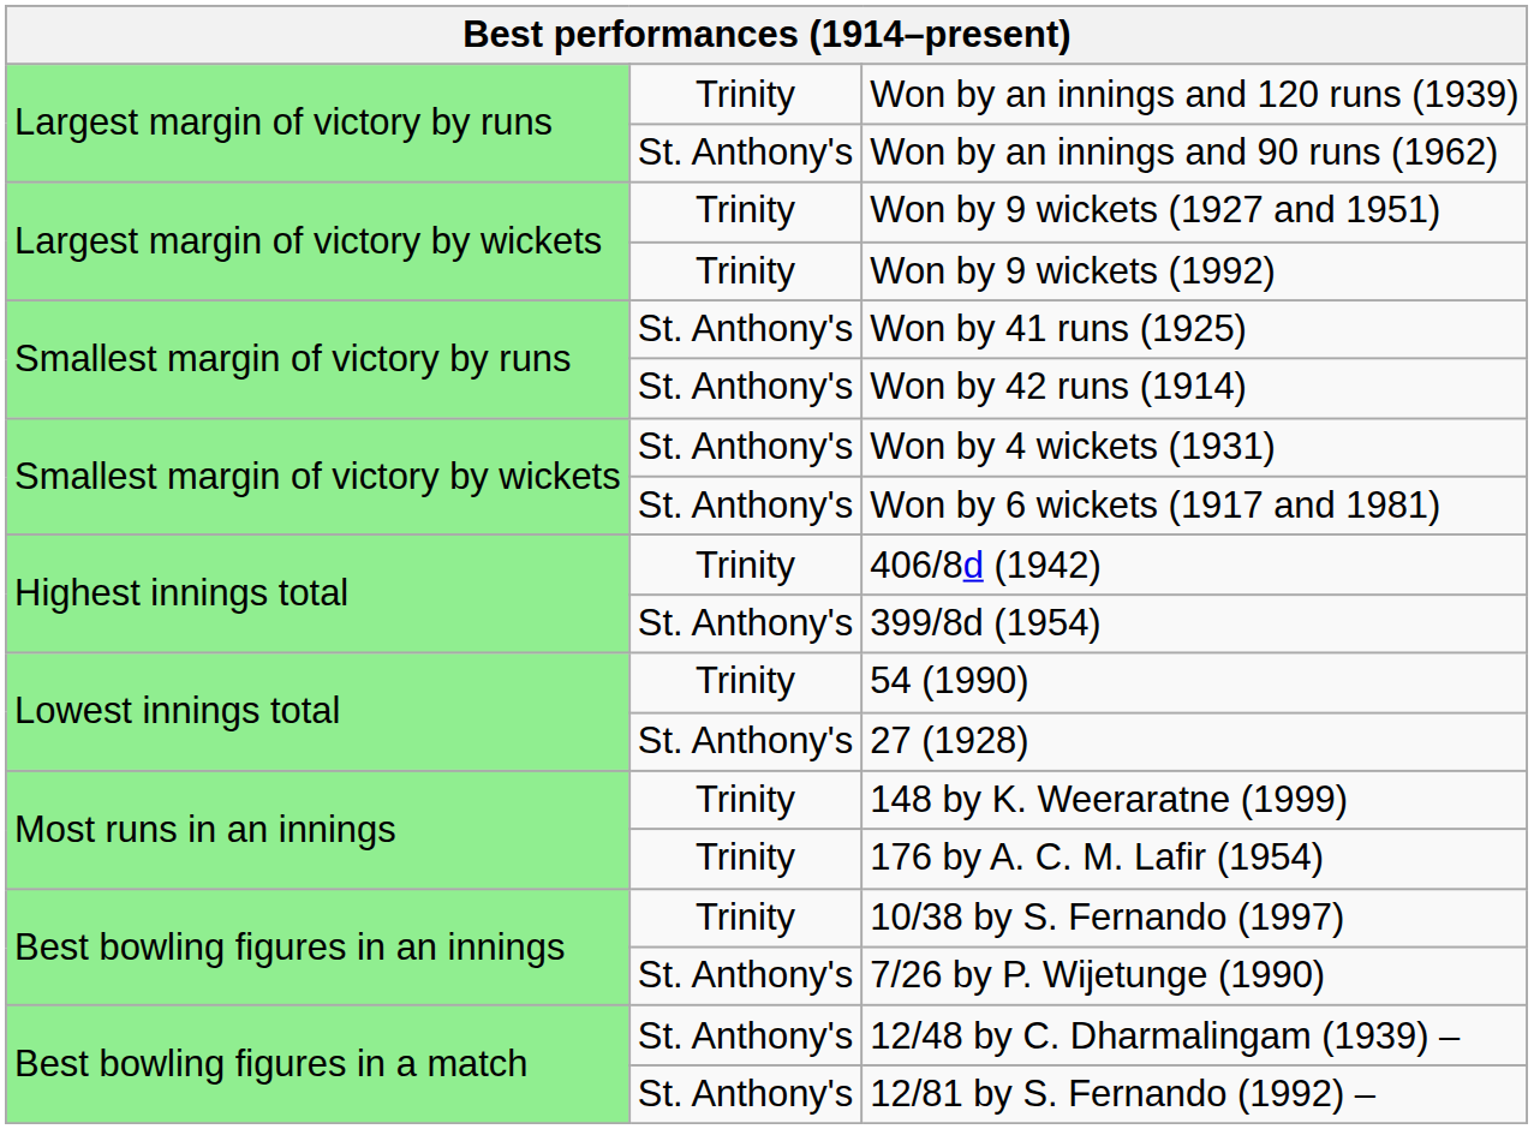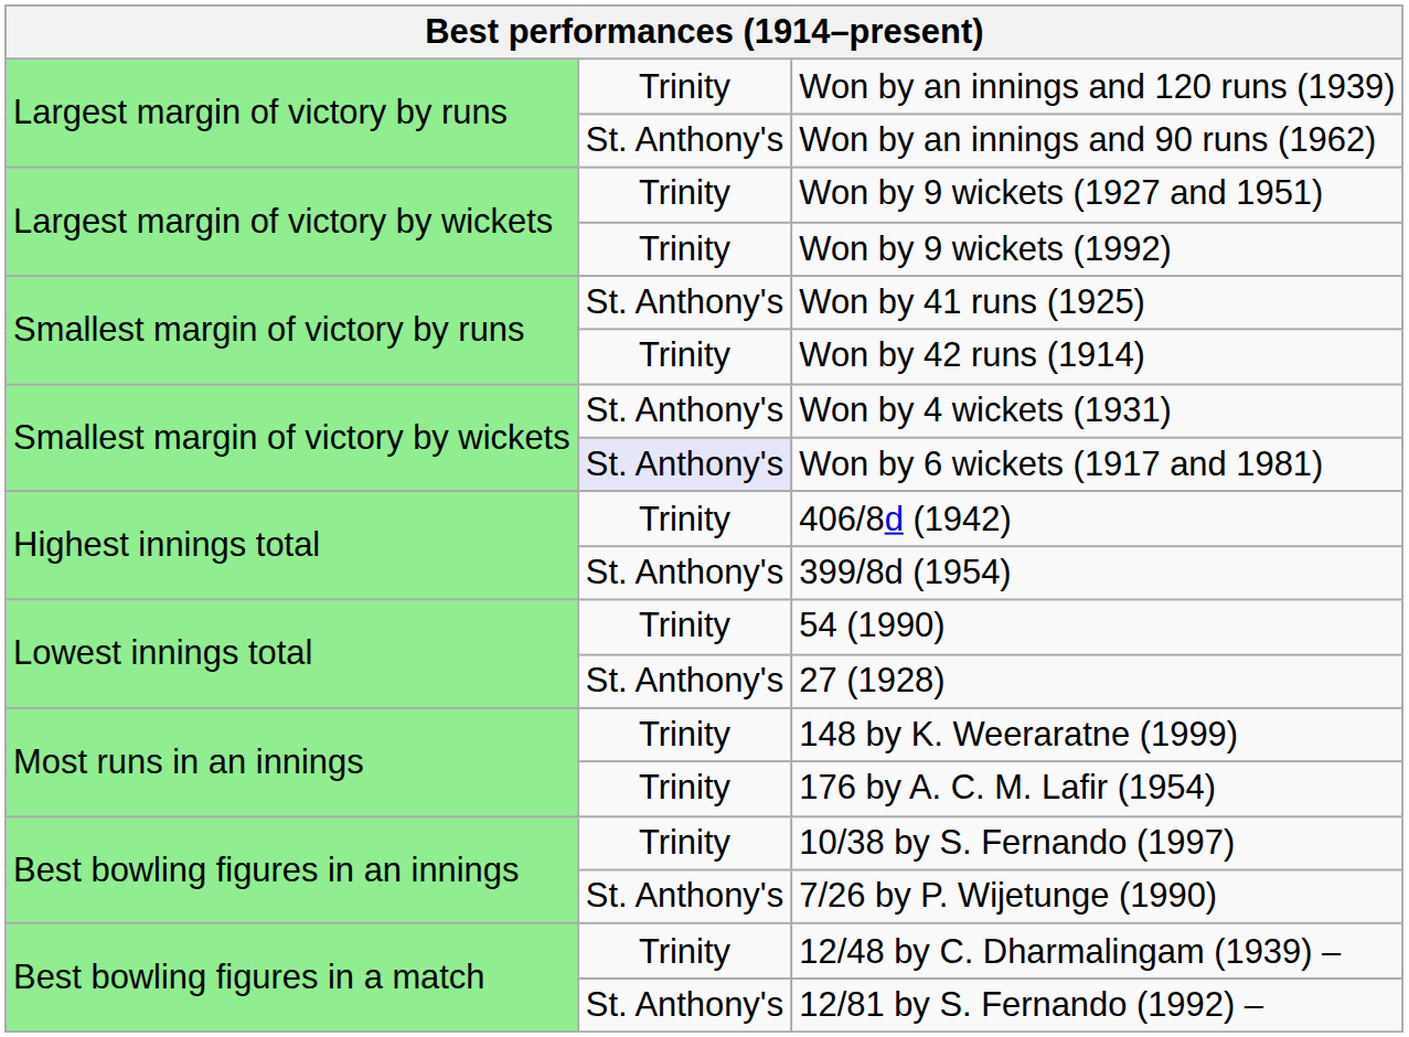 <table class="wikitable mw-collapsible">
 <tr>
 <th colspan=3>Best performances (1914–present)</th>
 </tr>
 <tr>
 <td rowspan=2 style="text-align:left; background:#90EE90">Largest margin of victory by runs</td>
 <td align="center">Trinity</td>
 <td>Won by an innings and 120 runs (1939)</td>
 </tr>
 <tr>
 <td align="center">St. Anthony's</td>
 <td>Won by an innings and 90 runs (1962)</td>
 </tr>
 <tr>
 <td rowspan=2 style="text-align:left; background:#90EE90">Largest margin of victory by wickets</td>
 <td align="center">Trinity</td>
 <td>Won by 9 wickets (1927 and 1951)</td>
 </tr>
 <tr>
 <td align="center">Trinity</td>
 <td>Won by 9 wickets (1992)</td>
 </tr>
 <tr>
 <td rowspan=2 style="text-align:left; background:#90EE90">Smallest margin of victory by runs</td>
 <td align="center">St. Anthony's</td>
 <td>Won by 41 runs (1925)</td>
 </tr>
 <tr>
-<td align="center">St. Anthony's</td>
+<td align="center">Trinity</td>
 <td>Won by 42 runs (1914)</td>
 </tr>
 <tr>
 <td rowspan=2 style="text-align:left; background:#90EE90">Smallest margin of victory by wickets</td>
 <td align="center">St. Anthony's</td>
 <td>Won by 4 wickets (1931)</td>
 </tr>
 <tr>
-<td align="center">St. Anthony's</td>
+<td align="center" style="background: lavender;">St. Anthony's</td>
 <td>Won by 6 wickets (1917 and 1981)</td>
 </tr>
 <tr>
 <td rowspan=2 style="text-align:left; background:#90EE90">Highest innings total</td>
 <td align="center">Trinity</td>
 <td>406/8<a href='#'>d</a> (1942)</td>
 </tr>
 <tr>
 <td align="center">St. Anthony's</td>
 <td>399/8d (1954)</td>
 </tr>
 <tr>
 <td rowspan=2 style="text-align:left; background:#90EE90">Lowest innings total</td>
 <td align="center">Trinity</td>
 <td>54 (1990)</td>
 </tr>
 <tr>
 <td align="center">St. Anthony's</td>
 <td>27 (1928)</td>
 </tr>
 <tr>
 <td rowspan=2 style="text-align:left; background:#90EE90">Most runs in an innings</td>
 <td align="center">Trinity</td>
 <td>148 by K. Weeraratne (1999)</td>
 </tr>
 <tr>
 <td align="center">Trinity</td>
 <td>176 by A. C. M. Lafir (1954)</td>
 </tr>
 <tr>
 <td rowspan=2 style="text-align:left; background:#90EE90">Best bowling figures in an innings</td>
 <td align="center">Trinity</td>
 <td>10/38 by S. Fernando (1997) </td>
 </tr>
 <tr>
 <td align="center">St. Anthony's</td>
 <td>7/26 by P. Wijetunge (1990)</td>
 </tr>
 <tr>
 <td rowspan=2 style="text-align:left; background:#90EE90">Best bowling figures in a match</td>
-<td align="center">St. Anthony's</td>
+<td align="center">Trinity</td>
 <td>12/48 by C. Dharmalingam (1939) – </td>
 </tr>
 <tr>
 <td align="center">St. Anthony's</td>
 <td>12/81 by S. Fernando (1992) – </td>
 </tr>
 </table>
